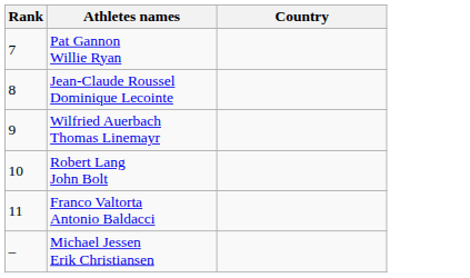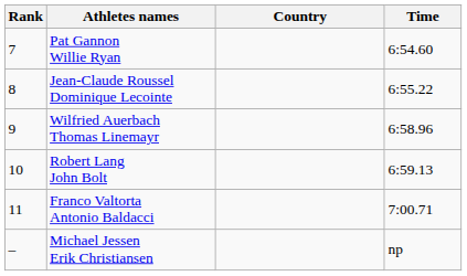 <table class="wikitable">
 <tr>
 <th width=25>Rank</th>
 <th width=175>Athletes names</th>
 <th width=175>Country</th>
+<th width=75>Time</th>
 </tr>
 <tr>
 <td>7</td>
 <td><a href='#'>Pat Gannon</a><br><a href='#'>Willie Ryan</a></td>
 <td></td>
+<td>6:54.60</td>
 </tr>
 <tr>
 <td>8</td>
 <td><a href='#'>Jean-Claude Roussel</a><br><a href='#'>Dominique Lecointe</a></td>
 <td></td>
+<td>6:55.22</td>
 </tr>
 <tr>
 <td>9</td>
 <td><a href='#'>Wilfried Auerbach</a><br><a href='#'>Thomas Linemayr</a></td>
 <td></td>
+<td>6:58.96</td>
 </tr>
 <tr>
 <td>10</td>
 <td><a href='#'>Robert Lang</a><br><a href='#'>John Bolt</a></td>
 <td></td>
+<td>6:59.13</td>
 </tr>
 <tr>
 <td>11</td>
 <td><a href='#'>Franco Valtorta</a><br><a href='#'>Antonio Baldacci</a></td>
 <td></td>
+<td>7:00.71</td>
 </tr>
 <tr>
 <td>–</td>
 <td><a href='#'>Michael Jessen</a><br><a href='#'>Erik Christiansen</a></td>
 <td></td>
+<td>np</td>
 </tr>
 </table>
